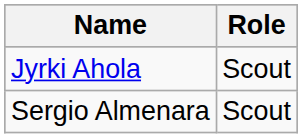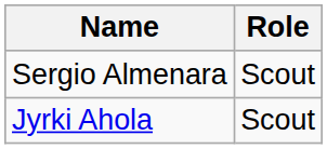 <table class="wikitable">
 <tr>
 <th>Name</th>
 <th>Role</th>
 </tr>
 <tr>
+<td> Sergio Almenara</td>
+<td>Scout</td>
+</tr>
+<tr>
 <td> <a href='#'>Jyrki Ahola</a></td>
 <td>Scout</td>
 </tr>
-<tr>
-<td> Sergio Almenara</td>
-<td>Scout</td>
-</tr>
 </table>
